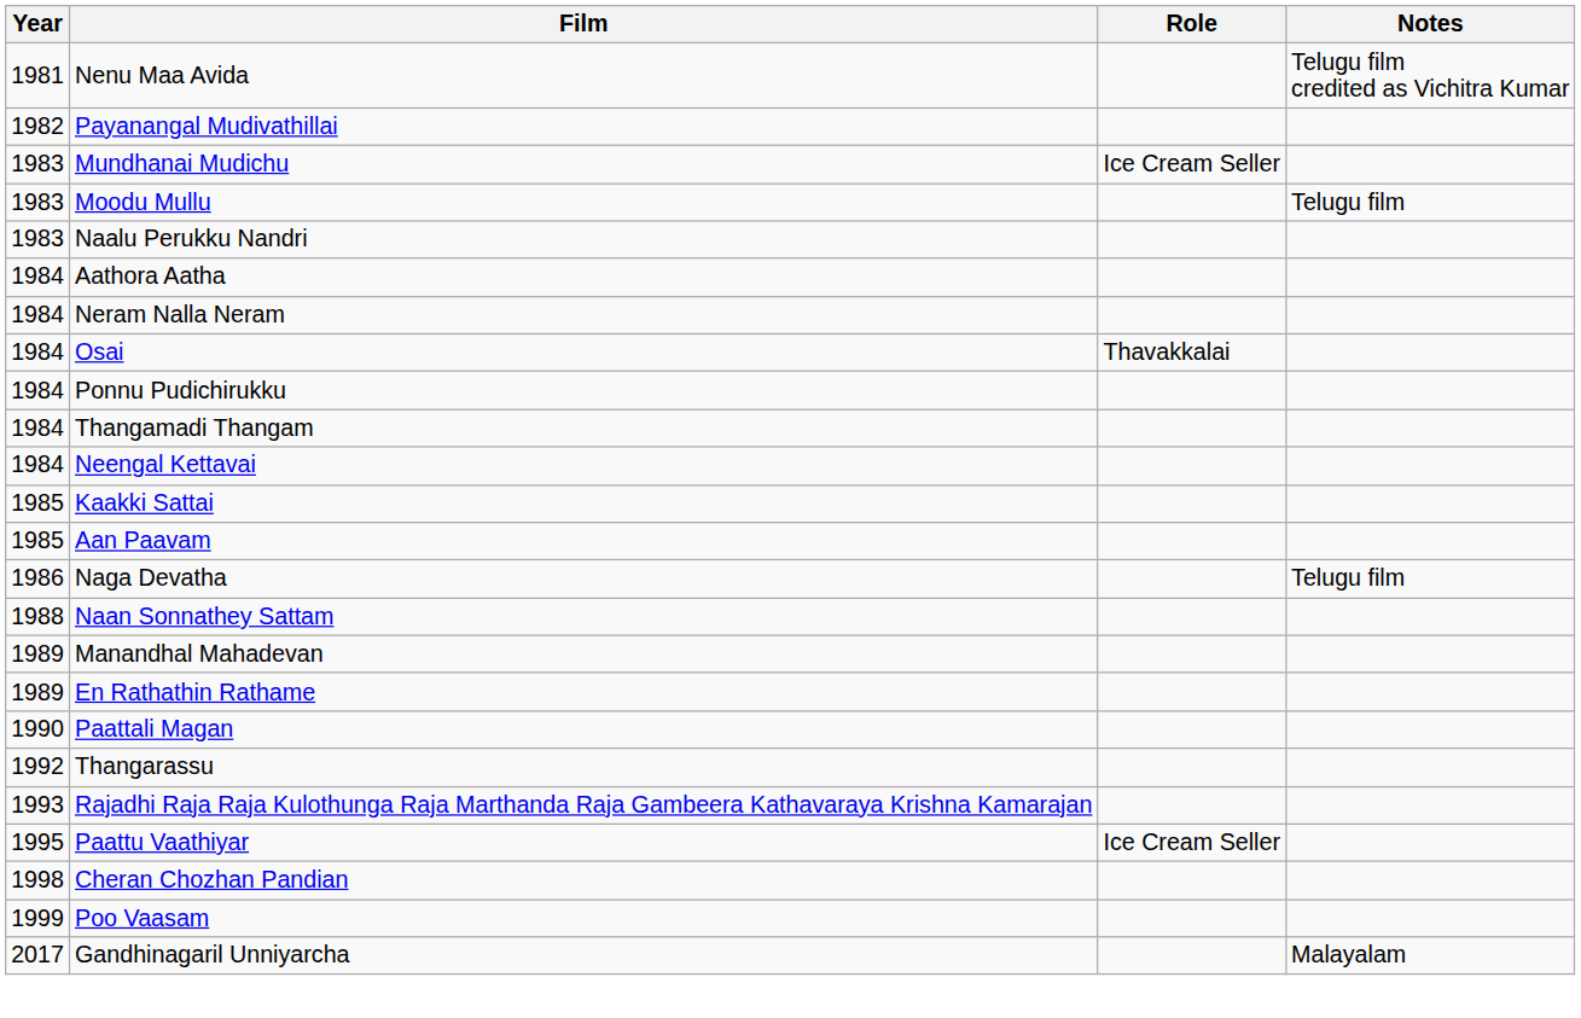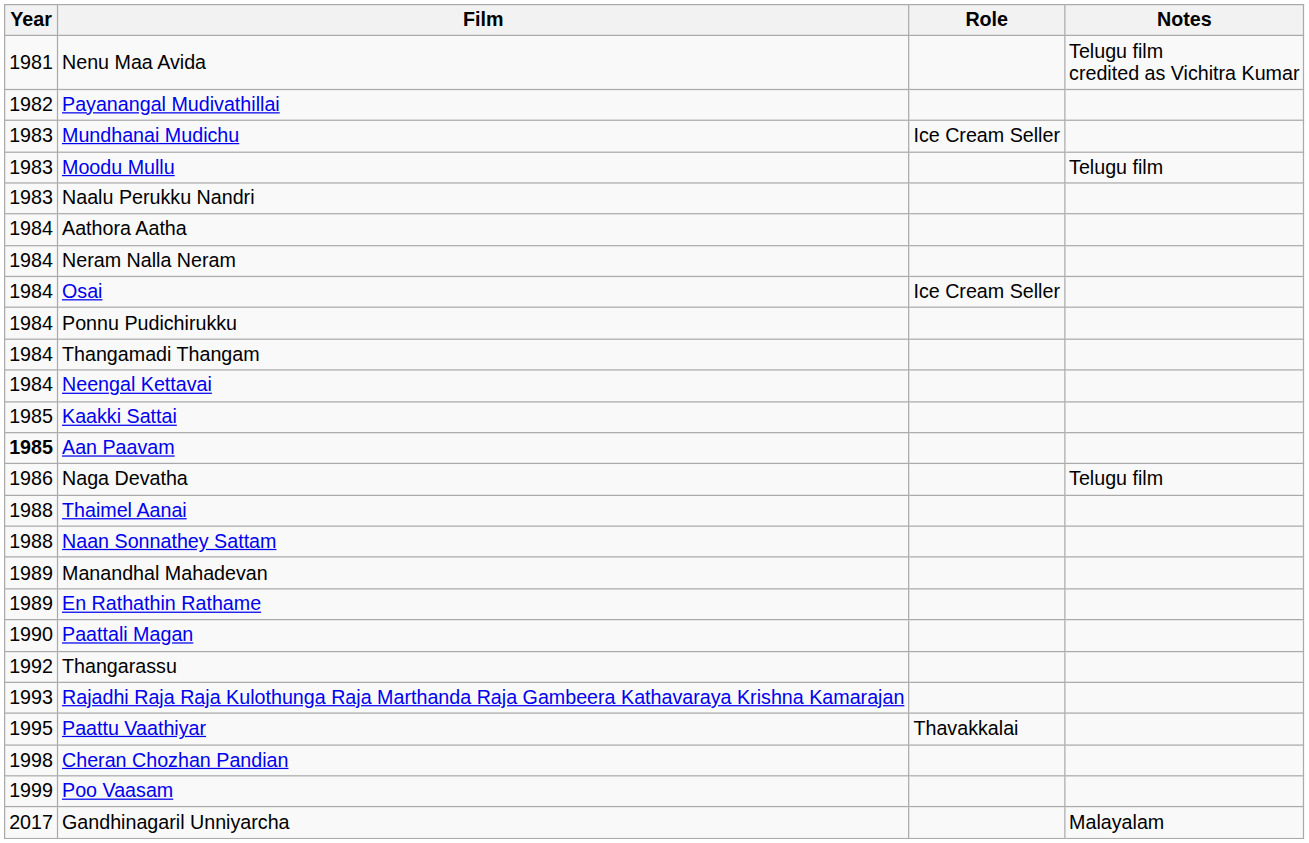 <table class="wikitable">
 <tr>
 <th>Year</th>
 <th>Film</th>
 <th>Role</th>
 <th>Notes</th>
 </tr>
 <tr>
 <td>1981</td>
 <td>Nenu Maa Avida</td>
 <td></td>
 <td>Telugu film<br>credited as Vichitra Kumar</td>
 </tr>
 <tr>
 <td>1982</td>
 <td><a href='#'>Payanangal Mudivathillai</a></td>
 <td></td>
 <td></td>
 </tr>
 <tr>
 <td>1983</td>
 <td><a href='#'>Mundhanai Mudichu</a></td>
 <td>Ice Cream Seller</td>
 <td></td>
 </tr>
 <tr>
 <td>1983</td>
 <td><a href='#'>Moodu Mullu</a></td>
 <td></td>
 <td>Telugu film</td>
 </tr>
 <tr>
 <td>1983</td>
 <td>Naalu Perukku Nandri</td>
 <td></td>
 <td></td>
 </tr>
 <tr>
 <td>1984</td>
 <td>Aathora Aatha</td>
 <td></td>
 <td></td>
 </tr>
 <tr>
 <td>1984</td>
 <td>Neram Nalla Neram</td>
 <td></td>
 <td></td>
 </tr>
 <tr>
 <td>1984</td>
 <td><a href='#'>Osai</a></td>
-<td>Thavakkalai</td>
+<td>Ice Cream Seller</td>
 <td></td>
 </tr>
 <tr>
 <td>1984</td>
 <td>Ponnu Pudichirukku</td>
 <td></td>
 <td></td>
 </tr>
 <tr>
 <td>1984</td>
 <td>Thangamadi Thangam</td>
 <td></td>
 <td></td>
 </tr>
 <tr>
 <td>1984</td>
 <td><a href='#'>Neengal Kettavai</a></td>
 <td></td>
 <td></td>
 </tr>
 <tr>
 <td>1985</td>
 <td><a href='#'>Kaakki Sattai</a></td>
 <td></td>
 <td></td>
 </tr>
 <tr>
-<td>1985</td>
+<td><strong>1985</strong></td>
 <td><a href='#'>Aan Paavam</a></td>
 <td></td>
 <td></td>
 </tr>
 <tr>
 <td>1986</td>
 <td>Naga Devatha</td>
 <td></td>
 <td>Telugu film</td>
+</tr>
+<tr>
+<td>1988</td>
+<td><a href='#'>Thaimel Aanai</a></td>
+<td></td>
+<td></td>
 </tr>
 <tr>
 <td>1988</td>
 <td><a href='#'>Naan Sonnathey Sattam</a></td>
 <td></td>
 <td></td>
 </tr>
 <tr>
 <td>1989</td>
 <td>Manandhal Mahadevan</td>
 <td></td>
 <td></td>
 </tr>
 <tr>
 <td>1989</td>
 <td><a href='#'>En Rathathin Rathame</a></td>
 <td></td>
 <td></td>
 </tr>
 <tr>
 <td>1990</td>
 <td><a href='#'>Paattali Magan</a></td>
 <td></td>
 <td></td>
 </tr>
 <tr>
 <td>1992</td>
 <td>Thangarassu</td>
 <td></td>
 <td></td>
 </tr>
 <tr>
 <td>1993</td>
 <td><a href='#'>Rajadhi Raja Raja Kulothunga Raja Marthanda Raja Gambeera Kathavaraya Krishna Kamarajan</a></td>
 <td></td>
 <td></td>
 </tr>
 <tr>
 <td>1995</td>
 <td><a href='#'>Paattu Vaathiyar</a></td>
-<td>Ice Cream Seller</td>
+<td>Thavakkalai</td>
 <td></td>
 </tr>
 <tr>
 <td>1998</td>
 <td><a href='#'>Cheran Chozhan Pandian</a></td>
 <td></td>
 <td></td>
 </tr>
 <tr>
 <td>1999</td>
 <td><a href='#'>Poo Vaasam</a></td>
 <td></td>
 <td></td>
 </tr>
 <tr>
 <td>2017</td>
 <td>Gandhinagaril Unniyarcha</td>
 <td></td>
 <td>Malayalam</td>
 </tr>
 </table>
